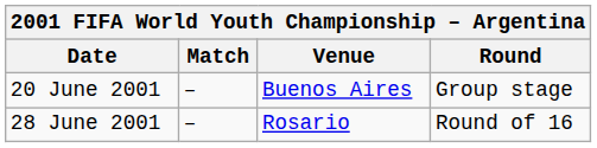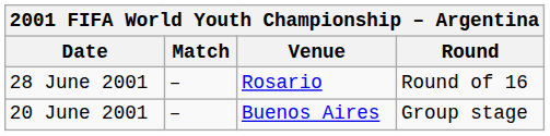 <table class="wikitable">
 <tr>
 <th colspan="4">2001 FIFA World Youth Championship – Argentina</th>
 </tr>
 <tr>
 <th>Date</th>
 <th>Match</th>
 <th>Venue</th>
 <th>Round</th>
 </tr>
 <tr>
+<td>28 June 2001</td>
+<td> – </td>
+<td><a href='#'>Rosario</a></td>
+<td>Round of 16</td>
+</tr>
+<tr>
 <td>20 June 2001</td>
 <td> – </td>
 <td><a href='#'>Buenos Aires</a></td>
 <td>Group stage</td>
 </tr>
-<tr>
-<td>28 June 2001</td>
-<td> – </td>
-<td><a href='#'>Rosario</a></td>
-<td>Round of 16</td>
-</tr>
 </table>
